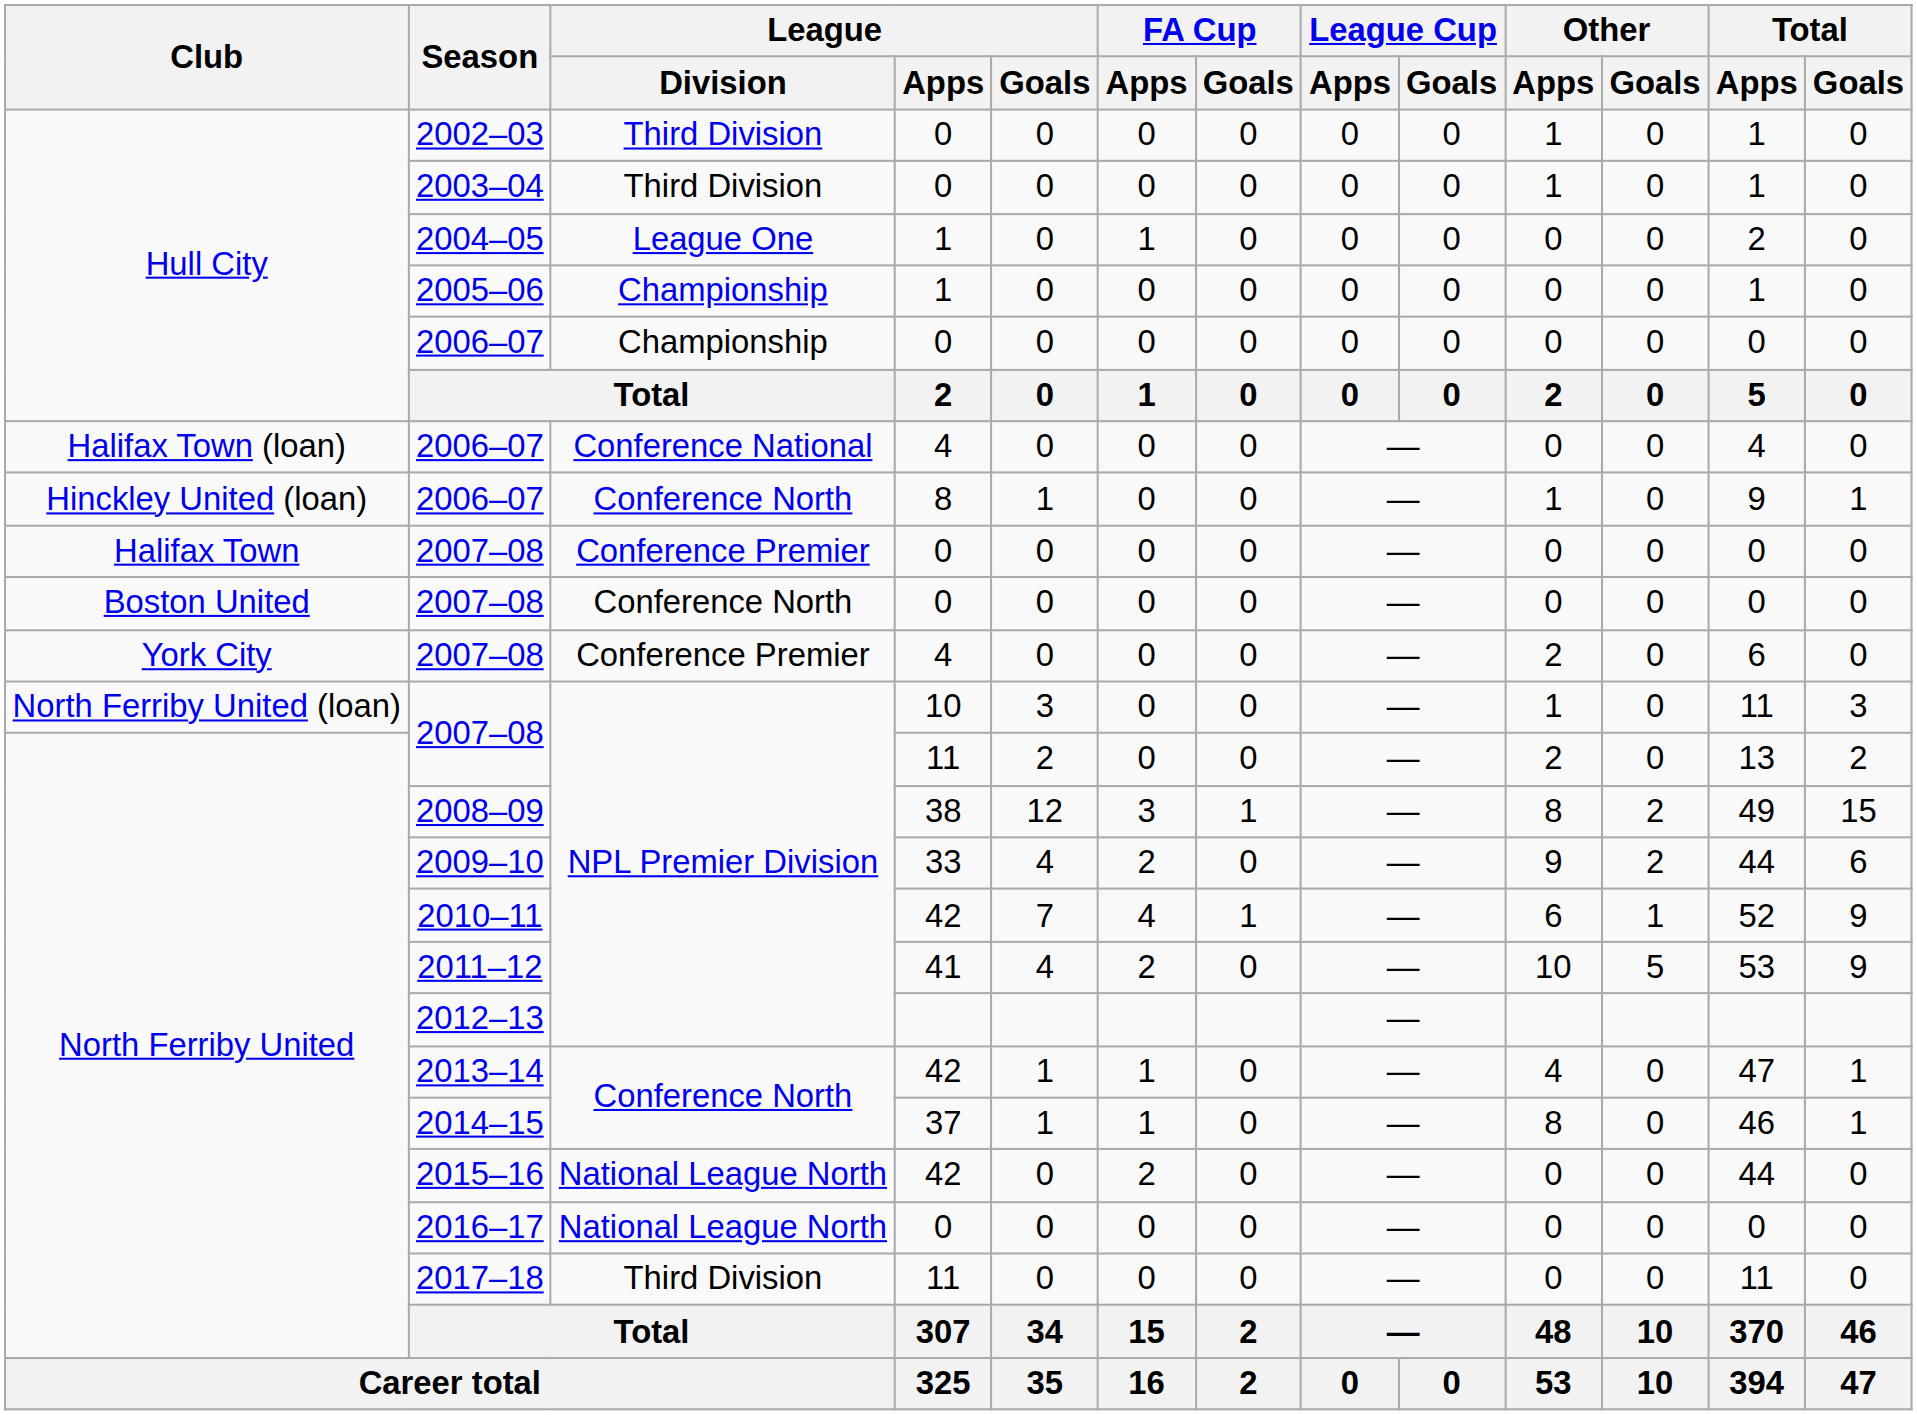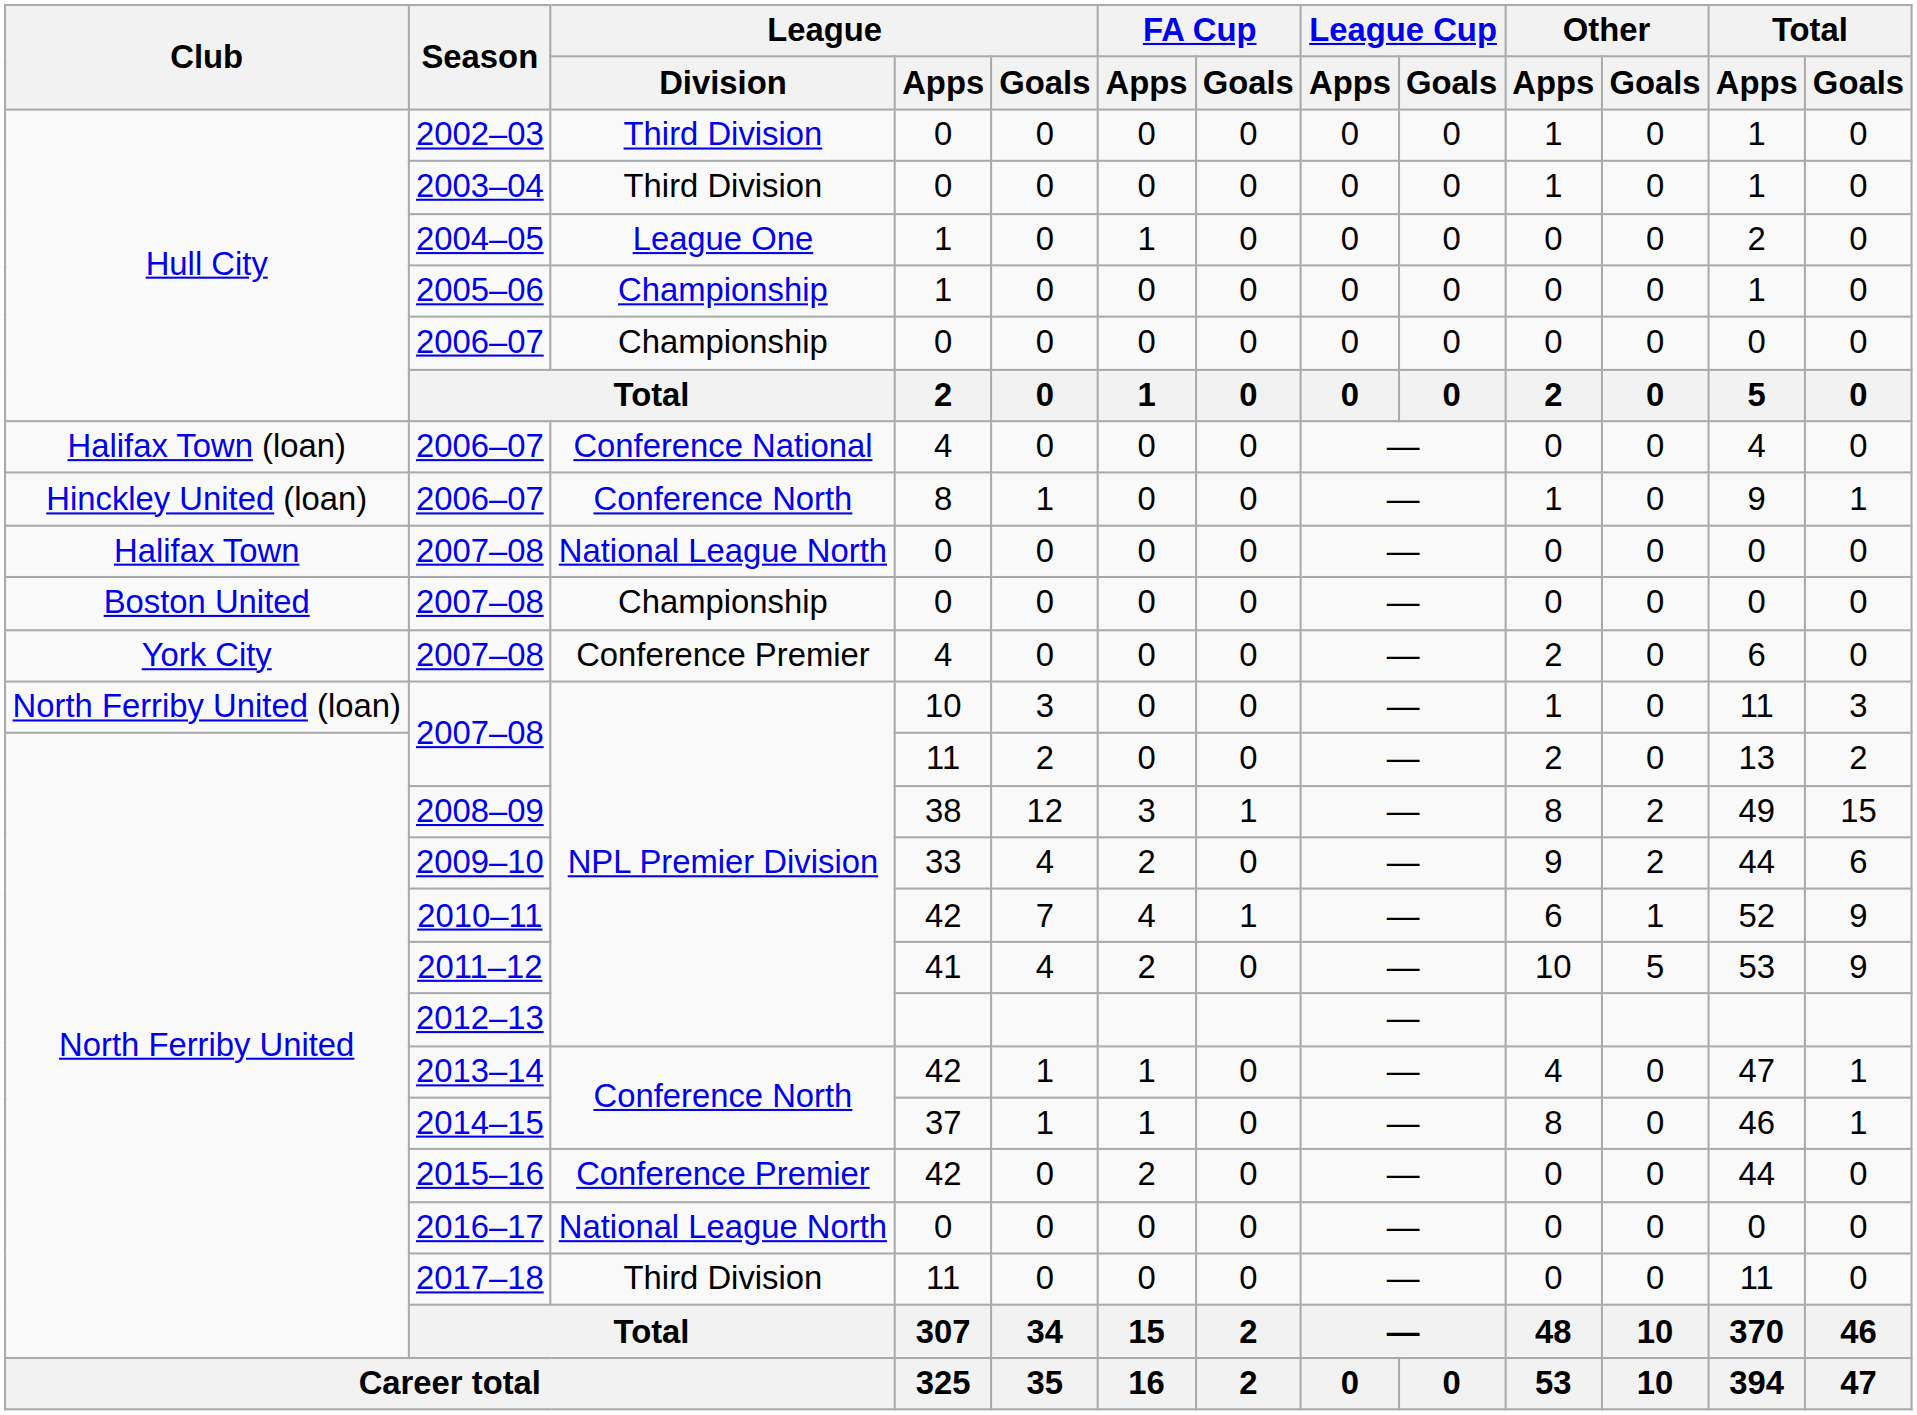 <table class="wikitable" style="text-align: center">
 <tr>
 <th rowspan="2">Club</th>
 <th rowspan="2">Season</th>
 <th colspan="3">League</th>
 <th colspan="2"><a href='#'>FA Cup</a></th>
 <th colspan="2"><a href='#'>League Cup</a></th>
 <th colspan="2">Other</th>
 <th colspan="2">Total</th>
 </tr>
 <tr>
 <th>Division</th>
 <th>Apps</th>
 <th>Goals</th>
 <th>Apps</th>
 <th>Goals</th>
 <th>Apps</th>
 <th>Goals</th>
 <th>Apps</th>
 <th>Goals</th>
 <th>Apps</th>
 <th>Goals</th>
 </tr>
 <tr>
 <td rowspan="6"><a href='#'>Hull City</a></td>
 <td><a href='#'>2002–03</a></td>
 <td><a href='#'>Third Division</a></td>
 <td>0</td>
 <td>0</td>
 <td>0</td>
 <td>0</td>
 <td>0</td>
 <td>0</td>
 <td>1</td>
 <td>0</td>
 <td>1</td>
 <td>0</td>
 </tr>
 <tr>
 <td><a href='#'>2003–04</a></td>
 <td>Third Division</td>
 <td>0</td>
 <td>0</td>
 <td>0</td>
 <td>0</td>
 <td>0</td>
 <td>0</td>
 <td>1</td>
 <td>0</td>
 <td>1</td>
 <td>0</td>
 </tr>
 <tr>
 <td><a href='#'>2004–05</a></td>
 <td><a href='#'>League One</a></td>
 <td>1</td>
 <td>0</td>
 <td>1</td>
 <td>0</td>
 <td>0</td>
 <td>0</td>
 <td>0</td>
 <td>0</td>
 <td>2</td>
 <td>0</td>
 </tr>
 <tr>
 <td><a href='#'>2005–06</a></td>
 <td><a href='#'>Championship</a></td>
 <td>1</td>
 <td>0</td>
 <td>0</td>
 <td>0</td>
 <td>0</td>
 <td>0</td>
 <td>0</td>
 <td>0</td>
 <td>1</td>
 <td>0</td>
 </tr>
 <tr>
 <td><a href='#'>2006–07</a></td>
 <td>Championship</td>
 <td>0</td>
 <td>0</td>
 <td>0</td>
 <td>0</td>
 <td>0</td>
 <td>0</td>
 <td>0</td>
 <td>0</td>
 <td>0</td>
 <td>0</td>
 </tr>
 <tr>
 <th colspan="2">Total</th>
 <th>2</th>
 <th>0</th>
 <th>1</th>
 <th>0</th>
 <th>0</th>
 <th>0</th>
 <th>2</th>
 <th>0</th>
 <th>5</th>
 <th>0</th>
 </tr>
 <tr>
 <td><a href='#'>Halifax Town</a> (loan)</td>
 <td><a href='#'>2006–07</a></td>
 <td><a href='#'>Conference National</a></td>
 <td>4</td>
 <td>0</td>
 <td>0</td>
 <td>0</td>
 <td colspan="2">—</td>
 <td>0</td>
 <td>0</td>
 <td>4</td>
 <td>0</td>
 </tr>
 <tr>
 <td><a href='#'>Hinckley United</a> (loan)</td>
 <td><a href='#'>2006–07</a></td>
 <td><a href='#'>Conference North</a></td>
 <td>8</td>
 <td>1</td>
 <td>0</td>
 <td>0</td>
 <td colspan="2">—</td>
 <td>1</td>
 <td>0</td>
 <td>9</td>
 <td>1</td>
 </tr>
 <tr>
 <td><a href='#'>Halifax Town</a></td>
 <td><a href='#'>2007–08</a></td>
-<td><a href='#'>Conference Premier</a></td>
+<td><a href='#'>National League North</a></td>
 <td>0</td>
 <td>0</td>
 <td>0</td>
 <td>0</td>
 <td colspan="2">—</td>
 <td>0</td>
 <td>0</td>
 <td>0</td>
 <td>0</td>
 </tr>
 <tr>
 <td><a href='#'>Boston United</a></td>
 <td><a href='#'>2007–08</a></td>
-<td>Conference North</td>
+<td>Championship</td>
 <td>0</td>
 <td>0</td>
 <td>0</td>
 <td>0</td>
 <td colspan="2">—</td>
 <td>0</td>
 <td>0</td>
 <td>0</td>
 <td>0</td>
 </tr>
 <tr>
 <td><a href='#'>York City</a></td>
 <td><a href='#'>2007–08</a></td>
 <td>Conference Premier</td>
 <td>4</td>
 <td>0</td>
 <td>0</td>
 <td>0</td>
 <td colspan="2">—</td>
 <td>2</td>
 <td>0</td>
 <td>6</td>
 <td>0</td>
 </tr>
 <tr>
 <td><a href='#'>North Ferriby United</a> (loan)</td>
 <td rowspan="2"><a href='#'>2007–08</a></td>
 <td rowspan="7"><a href='#'>NPL Premier Division</a></td>
 <td>10</td>
 <td>3</td>
 <td>0</td>
 <td>0</td>
 <td colspan="2">—</td>
 <td>1</td>
 <td>0</td>
 <td>11</td>
 <td>3</td>
 </tr>
 <tr>
 <td rowspan="12"><a href='#'>North Ferriby United</a></td>
 <td>11</td>
 <td>2</td>
 <td>0</td>
 <td>0</td>
 <td colspan="2">—</td>
 <td>2</td>
 <td>0</td>
 <td>13</td>
 <td>2</td>
 </tr>
 <tr>
 <td><a href='#'>2008–09</a></td>
 <td>38</td>
 <td>12</td>
 <td>3</td>
 <td>1</td>
 <td colspan="2">—</td>
 <td>8</td>
 <td>2</td>
 <td>49</td>
 <td>15</td>
 </tr>
 <tr>
 <td><a href='#'>2009–10</a></td>
 <td>33</td>
 <td>4</td>
 <td>2</td>
 <td>0</td>
 <td colspan="2">—</td>
 <td>9</td>
 <td>2</td>
 <td>44</td>
 <td>6</td>
 </tr>
 <tr>
 <td><a href='#'>2010–11</a></td>
 <td>42</td>
 <td>7</td>
 <td>4</td>
 <td>1</td>
 <td colspan="2">—</td>
 <td>6</td>
 <td>1</td>
 <td>52</td>
 <td>9</td>
 </tr>
 <tr>
 <td><a href='#'>2011–12</a></td>
 <td>41</td>
 <td>4</td>
 <td>2</td>
 <td>0</td>
 <td colspan="2">—</td>
 <td>10</td>
 <td>5</td>
 <td>53</td>
 <td>9</td>
 </tr>
 <tr>
 <td><a href='#'>2012–13</a></td>
 <td></td>
 <td></td>
 <td></td>
 <td></td>
 <td colspan="2">—</td>
 <td></td>
 <td></td>
 <td></td>
 <td></td>
 </tr>
 <tr>
 <td><a href='#'>2013–14</a></td>
 <td rowspan="2"><a href='#'>Conference North</a></td>
 <td>42</td>
 <td>1</td>
 <td>1</td>
 <td>0</td>
 <td colspan="2">—</td>
 <td>4</td>
 <td>0</td>
 <td>47</td>
 <td>1</td>
 </tr>
 <tr>
 <td><a href='#'>2014–15</a></td>
 <td>37</td>
 <td>1</td>
 <td>1</td>
 <td>0</td>
 <td colspan="2">—</td>
 <td>8</td>
 <td>0</td>
 <td>46</td>
 <td>1</td>
 </tr>
 <tr>
 <td><a href='#'>2015–16</a></td>
-<td><a href='#'>National League North</a></td>
+<td><a href='#'>Conference Premier</a></td>
 <td>42</td>
 <td>0</td>
 <td>2</td>
 <td>0</td>
 <td colspan="2">—</td>
 <td>0</td>
 <td>0</td>
 <td>44</td>
 <td>0</td>
 </tr>
 <tr>
 <td><a href='#'>2016–17</a></td>
 <td><a href='#'>National League North</a></td>
 <td>0</td>
 <td>0</td>
 <td>0</td>
 <td>0</td>
 <td colspan="2">—</td>
 <td>0</td>
 <td>0</td>
 <td>0</td>
 <td>0</td>
 </tr>
 <tr>
 <td><a href='#'>2017–18</a></td>
 <td>Third Division</td>
 <td>11</td>
 <td>0</td>
 <td>0</td>
 <td>0</td>
 <td colspan="2">—</td>
 <td>0</td>
 <td>0</td>
 <td>11</td>
 <td>0</td>
 </tr>
 <tr>
 <th colspan="2">Total</th>
 <th>307</th>
 <th>34</th>
 <th>15</th>
 <th>2</th>
 <th colspan="2">—</th>
 <th>48</th>
 <th>10</th>
 <th>370</th>
 <th>46</th>
 </tr>
 <tr>
 <th colspan="3">Career total</th>
 <th>325</th>
 <th>35</th>
 <th>16</th>
 <th>2</th>
 <th>0</th>
 <th>0</th>
 <th>53</th>
 <th>10</th>
 <th>394</th>
 <th>47</th>
 </tr>
 </table>
